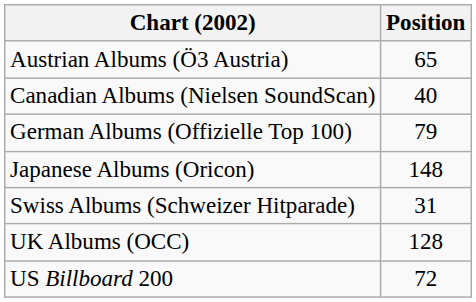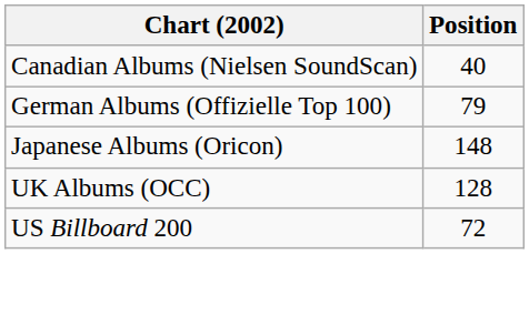 <table class="wikitable sortable">
 <tr>
 <th>Chart (2002)</th>
 <th>Position</th>
-</tr>
-<tr>
-<td>Austrian Albums (Ö3 Austria)</td>
-<td align="center">65</td>
 </tr>
 <tr>
 <td>Canadian Albums (Nielsen SoundScan)</td>
 <td align="center">40</td>
 </tr>
 <tr>
 <td>German Albums (Offizielle Top 100)</td>
 <td align="center">79</td>
 </tr>
 <tr>
 <td>Japanese Albums (Oricon)</td>
 <td align="center">148</td>
 </tr>
 <tr>
-<td>Swiss Albums (Schweizer Hitparade)</td>
-<td align="center">31</td>
-</tr>
-<tr>
 <td>UK Albums (OCC)</td>
 <td align="center">128</td>
 </tr>
 <tr>
 <td>US <em>Billboard</em> 200</td>
 <td align="center">72</td>
 </tr>
 </table>
